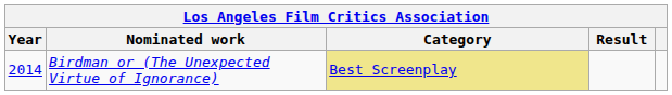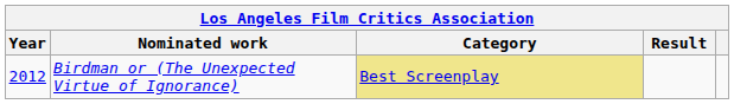 <table class="wikitable">
 <tr>
 <th colspan="5" style="text-align:center;"><a href='#'>Los Angeles Film Critics Association</a></th>
 </tr>
 <tr>
 <th scope="col" style="width:1em;">Year</th>
 <th scope="col" style="width:39em;">Nominated work</th>
 <th scope="col" style="width:36em;">Category</th>
 <th scope="col" style="width:5em;">Result</th>
 <th scope="col" style="width:1em;"></th>
 </tr>
 <tr>
-<td><a href='#'>2014</a></td>
+<td><a href='#'>2012</a></td>
 <td><em><a href='#'>Birdman or (The Unexpected Virtue of Ignorance)</a></em></td>
 <td style="background: khaki;"><a href='#'>Best Screenplay</a></td>
 <td></td>
 <td style="text-align:center;"></td>
 </tr>
 </table>
